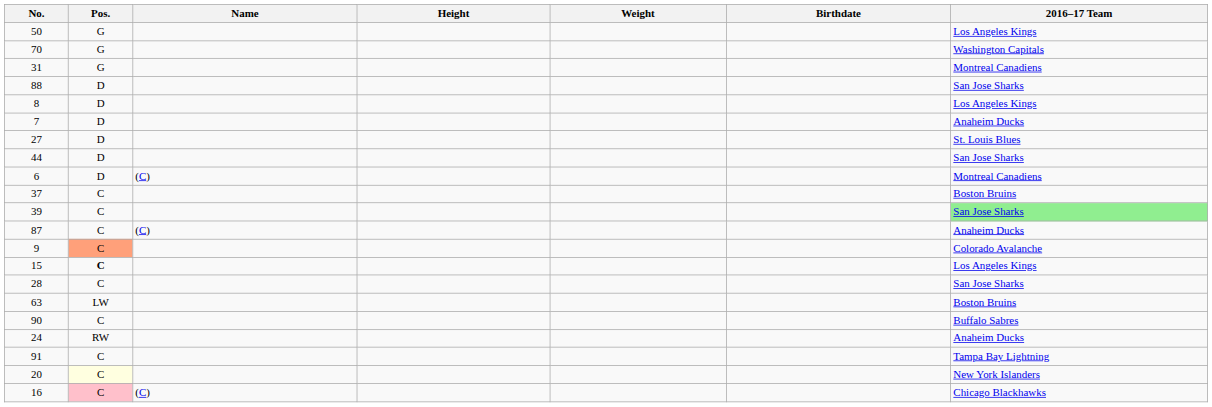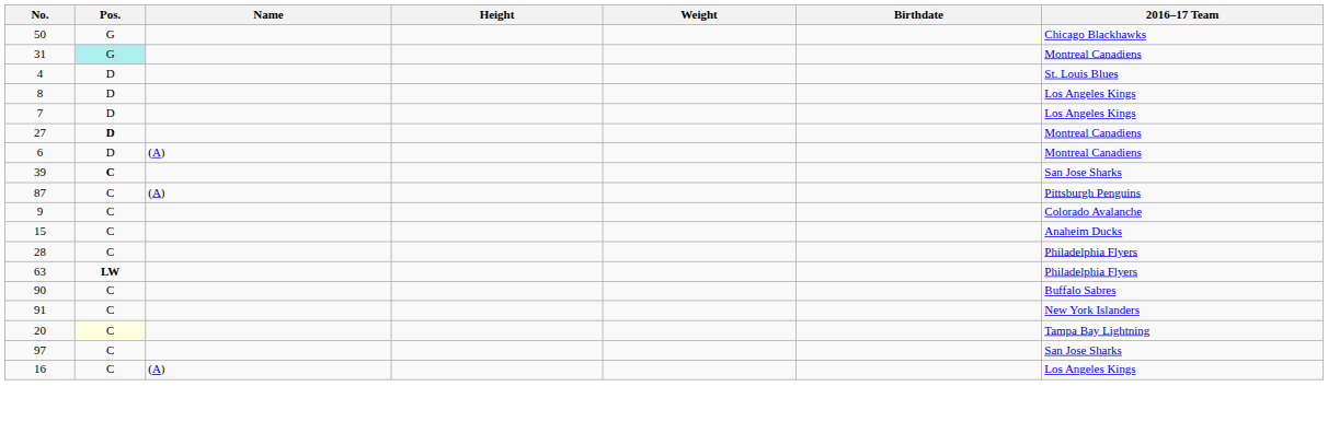 <table width="100%" class="wikitable sortable" style="font-size: 90%; text-align: center;">
 <tr>
 <th style="width:  4%;">No.</th>
 <th style="width:  4%;">Pos.</th>
 <th style="width: 14%;">Name</th>
 <th style="width: 12%;">Height</th>
 <th style="width: 11%;">Weight</th>
 <th style="width: 14%;">Birthdate</th>
 <th style="width: 16%;">2016–17 Team</th>
 </tr>
 <tr>
 <td>50</td>
 <td>G</td>
 <td align=left></td>
 <td></td>
 <td></td>
 <td></td>
-<td style="text-align:left;"> <a href='#'>Los Angeles Kings</a></td>
-</tr>
-<tr>
-<td>70</td>
-<td>G</td>
-<td align=left></td>
-<td></td>
-<td></td>
-<td></td>
-<td style="text-align:left;"> <a href='#'>Washington Capitals</a></td>
+<td style="text-align:left;"> <a href='#'>Chicago Blackhawks</a></td>
 </tr>
 <tr>
 <td>31</td>
-<td>G</td>
+<td style="background: paleturquoise;">G</td>
 <td align=left></td>
 <td></td>
 <td></td>
 <td></td>
 <td style="text-align:left;"> <a href='#'>Montreal Canadiens</a></td>
 </tr>
 <tr>
-<td>88</td>
+<td>4</td>
 <td>D</td>
 <td align=left></td>
 <td></td>
 <td></td>
 <td></td>
-<td style="text-align:left;"> <a href='#'>San Jose Sharks</a></td>
+<td style="text-align:left;"> <a href='#'>St. Louis Blues</a></td>
 </tr>
 <tr>
 <td>8</td>
 <td>D</td>
 <td align=left></td>
 <td></td>
 <td></td>
 <td></td>
 <td style="text-align:left;"> <a href='#'>Los Angeles Kings</a></td>
 </tr>
 <tr>
 <td>7</td>
 <td>D</td>
 <td align=left></td>
 <td></td>
 <td></td>
 <td></td>
-<td style="text-align:left;"> <a href='#'>Anaheim Ducks</a></td>
+<td style="text-align:left;"> <a href='#'>Los Angeles Kings</a></td>
 </tr>
 <tr>
 <td>27</td>
-<td>D</td>
+<td><strong>D</strong></td>
 <td align=left></td>
 <td></td>
 <td></td>
 <td></td>
-<td style="text-align:left;"> <a href='#'>St. Louis Blues</a></td>
+<td style="text-align:left;"> <a href='#'>Montreal Canadiens</a></td>
 </tr>
 <tr>
-<td>44</td>
+<td>6</td>
 <td>D</td>
+<td align=left> (<a href='#'>A</a>)</td>
+<td></td>
+<td></td>
+<td></td>
+<td style="text-align:left;"> <a href='#'>Montreal Canadiens</a></td>
+</tr>
+<tr>
+<td>39</td>
+<td><strong>C</strong></td>
 <td align=left></td>
 <td></td>
 <td></td>
 <td></td>
 <td style="text-align:left;"> <a href='#'>San Jose Sharks</a></td>
 </tr>
 <tr>
-<td>6</td>
-<td>D</td>
-<td align=left> (<a href='#'>C</a>)</td>
+<td>87</td>
+<td>C</td>
+<td align=left> (<a href='#'>A</a>)</td>
 <td></td>
 <td></td>
 <td></td>
-<td style="text-align:left;"> <a href='#'>Montreal Canadiens</a></td>
-</tr>
-<tr>
-<td>37</td>
-<td>C</td>
-<td align=left></td>
-<td></td>
-<td></td>
-<td></td>
-<td style="text-align:left;"> <a href='#'>Boston Bruins</a></td>
-</tr>
-<tr>
-<td>39</td>
-<td>C</td>
-<td align=left></td>
-<td></td>
-<td></td>
-<td></td>
-<td style="background: lightgreen; text-align:left;"> <a href='#'>San Jose Sharks</a></td>
-</tr>
-<tr>
-<td>87</td>
-<td>C</td>
-<td align=left> (<a href='#'>C</a>)</td>
-<td></td>
-<td></td>
-<td></td>
-<td style="text-align:left;"> <a href='#'>Anaheim Ducks</a></td>
+<td style="text-align:left;"> <a href='#'>Pittsburgh Penguins</a></td>
 </tr>
 <tr>
 <td>9</td>
-<td style="background: lightsalmon;">C</td>
+<td>C</td>
 <td align=left></td>
 <td></td>
 <td></td>
 <td></td>
 <td style="text-align:left;"> <a href='#'>Colorado Avalanche</a></td>
 </tr>
 <tr>
 <td>15</td>
-<td><strong>C</strong></td>
+<td>C</td>
 <td align=left></td>
 <td></td>
 <td></td>
 <td></td>
-<td style="text-align:left;"> <a href='#'>Los Angeles Kings</a></td>
+<td style="text-align:left;"> <a href='#'>Anaheim Ducks</a></td>
 </tr>
 <tr>
 <td>28</td>
 <td>C</td>
 <td align=left></td>
 <td></td>
 <td></td>
 <td></td>
-<td style="text-align:left;"> <a href='#'>San Jose Sharks</a></td>
+<td style="text-align:left;"> <a href='#'>Philadelphia Flyers</a></td>
 </tr>
 <tr>
 <td>63</td>
-<td>LW</td>
+<td><strong>LW</strong></td>
 <td align=left></td>
 <td></td>
 <td></td>
 <td></td>
-<td style="text-align:left;"> <a href='#'>Boston Bruins</a></td>
+<td style="text-align:left;"> <a href='#'>Philadelphia Flyers</a></td>
 </tr>
 <tr>
 <td>90</td>
 <td>C</td>
 <td align=left></td>
 <td></td>
 <td></td>
 <td></td>
 <td style="text-align:left;"> <a href='#'>Buffalo Sabres</a></td>
 </tr>
 <tr>
-<td>24</td>
-<td>RW</td>
-<td align=left></td>
-<td></td>
-<td></td>
-<td></td>
-<td style="text-align:left;"> <a href='#'>Anaheim Ducks</a></td>
-</tr>
-<tr>
 <td>91</td>
 <td>C</td>
 <td align=left></td>
 <td></td>
 <td></td>
 <td></td>
-<td style="text-align:left;"> <a href='#'>Tampa Bay Lightning</a></td>
+<td style="text-align:left;"> <a href='#'>New York Islanders</a></td>
 </tr>
 <tr>
 <td>20</td>
 <td style="background: lightyellow;">C</td>
 <td align=left></td>
 <td></td>
 <td></td>
 <td></td>
-<td style="text-align:left;"> <a href='#'>New York Islanders</a></td>
+<td style="text-align:left;"> <a href='#'>Tampa Bay Lightning</a></td>
+</tr>
+<tr>
+<td>97</td>
+<td>C</td>
+<td align=left></td>
+<td></td>
+<td></td>
+<td></td>
+<td style="text-align:left;"> <a href='#'>San Jose Sharks</a></td>
 </tr>
 <tr>
 <td>16</td>
-<td style="background: pink;">C</td>
-<td align=left> (<a href='#'>C</a>)</td>
+<td>C</td>
+<td align=left> (<a href='#'>A</a>)</td>
 <td></td>
 <td></td>
 <td></td>
-<td style="text-align:left;"> <a href='#'>Chicago Blackhawks</a></td>
+<td style="text-align:left;"> <a href='#'>Los Angeles Kings</a></td>
 </tr>
 </table>
